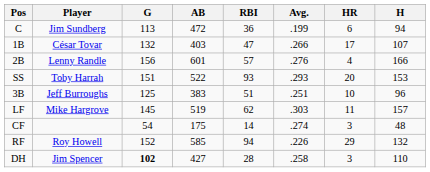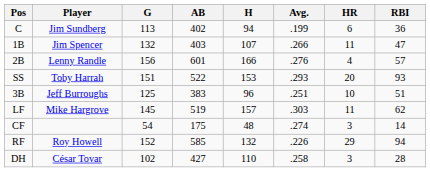 <table class="wikitable sortable">
 <tr>
 <th bgcolor="#DDDDFF" width="5%">Pos</th>
 <th bgcolor="#DDDDFF" width="16%">Player</th>
 <th bgcolor="#DDDDFF" width="9%">G</th>
 <th bgcolor="#DDDDFF" width="9%">AB</th>
-<th bgcolor="#DDDDFF" width="9%">RBI</th>
+<th bgcolor="#DDDDFF" width="9%">H</th>
 <th bgcolor="#DDDDFF" width="9%">Avg.</th>
 <th bgcolor="#DDDDFF" width="9%">HR</th>
-<th bgcolor="#DDDDFF" width="9%">H</th>
+<th bgcolor="#DDDDFF" width="9%">RBI</th>
 </tr>
 <tr align="center">
 <td>C</td>
 <td><a href='#'>Jim Sundberg</a></td>
 <td>113</td>
-<td>472</td>
-<td>36</td>
+<td>402</td>
+<td>94</td>
 <td>.199</td>
 <td>6</td>
-<td>94</td>
+<td>36</td>
 </tr>
 <tr align="center">
 <td>1B</td>
-<td><a href='#'>César Tovar</a></td>
+<td><a href='#'>Jim Spencer</a></td>
 <td>132</td>
 <td>403</td>
+<td>107</td>
+<td>.266</td>
+<td>11</td>
 <td>47</td>
-<td>.266</td>
-<td>17</td>
-<td>107</td>
 </tr>
 <tr align="center">
 <td>2B</td>
 <td><a href='#'>Lenny Randle</a></td>
 <td>156</td>
 <td>601</td>
-<td>57</td>
+<td>166</td>
 <td>.276</td>
 <td>4</td>
-<td>166</td>
+<td>57</td>
 </tr>
 <tr align="center">
 <td>SS</td>
 <td><a href='#'>Toby Harrah</a></td>
 <td>151</td>
 <td>522</td>
-<td>93</td>
+<td>153</td>
 <td>.293</td>
 <td>20</td>
-<td>153</td>
+<td>93</td>
 </tr>
 <tr align="center">
 <td>3B</td>
 <td><a href='#'>Jeff Burroughs</a></td>
 <td>125</td>
 <td>383</td>
-<td>51</td>
+<td>96</td>
 <td>.251</td>
 <td>10</td>
-<td>96</td>
+<td>51</td>
 </tr>
 <tr align="center">
 <td>LF</td>
 <td><a href='#'>Mike Hargrove</a></td>
 <td>145</td>
 <td>519</td>
-<td>62</td>
+<td>157</td>
 <td>.303</td>
 <td>11</td>
-<td>157</td>
+<td>62</td>
 </tr>
 <tr align="center">
 <td>CF</td>
 <td></td>
 <td>54</td>
 <td>175</td>
-<td>14</td>
+<td>48</td>
 <td>.274</td>
 <td>3</td>
-<td>48</td>
+<td>14</td>
 </tr>
 <tr align="center">
 <td>RF</td>
 <td><a href='#'>Roy Howell</a></td>
 <td>152</td>
 <td>585</td>
-<td>94</td>
+<td>132</td>
 <td>.226</td>
 <td>29</td>
-<td>132</td>
+<td>94</td>
 </tr>
 <tr align="center">
 <td>DH</td>
-<td><a href='#'>Jim Spencer</a></td>
-<td><strong>102</strong></td>
+<td><a href='#'>César Tovar</a></td>
+<td>102</td>
 <td>427</td>
-<td>28</td>
+<td>110</td>
 <td>.258</td>
 <td>3</td>
-<td>110</td>
+<td>28</td>
 </tr>
 </table>
